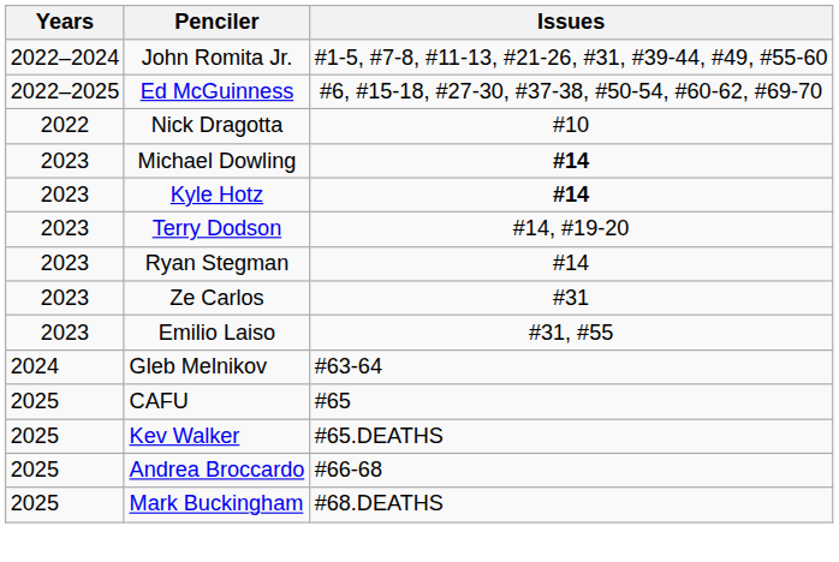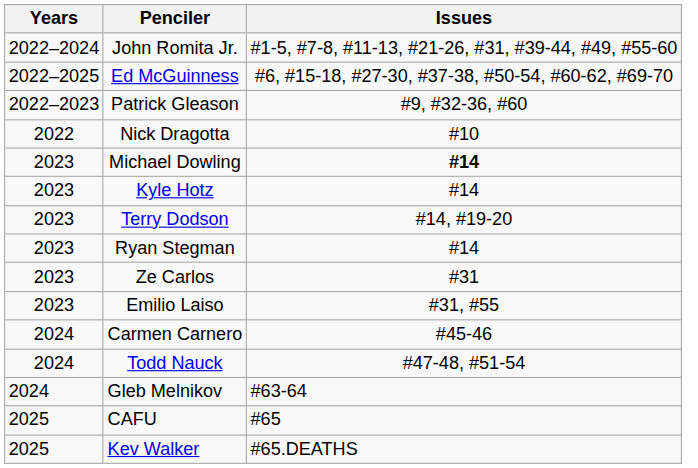 <table class="wikitable" style="vertical-align:text-top">
 <tr>
 <th>Years</th>
 <th>Penciler</th>
 <th>Issues</th>
 </tr>
 <tr>
 <td align="center">2022–2024</td>
 <td align="center">John Romita Jr.</td>
 <td align="center">#1-5, #7-8, #11-13, #21-26, #31, #39-44, #49, #55-60</td>
 </tr>
 <tr>
 <td align="center">2022–2025</td>
 <td align="center"><a href='#'>Ed McGuinness</a></td>
 <td align="center">#6, #15-18, #27-30, #37-38, #50-54, #60-62, #69-70</td>
 </tr>
 <tr>
+<td align="center">2022–2023</td>
+<td align="center">Patrick Gleason</td>
+<td align="center">#9, #32-36, #60</td>
+</tr>
+<tr>
 <td align="center">2022</td>
 <td align="center">Nick Dragotta</td>
 <td align="center">#10</td>
 </tr>
 <tr>
 <td align="center">2023</td>
 <td align="center">Michael Dowling</td>
 <td align="center"><strong>#14</strong></td>
 </tr>
 <tr>
 <td align="center">2023</td>
 <td align="center"><a href='#'>Kyle Hotz</a></td>
-<td align="center"><strong>#14</strong></td>
+<td align="center">#14</td>
 </tr>
 <tr>
 <td align="center">2023</td>
 <td align="center"><a href='#'>Terry Dodson</a></td>
 <td align="center">#14, #19-20</td>
 </tr>
 <tr>
 <td align="center">2023</td>
 <td align="center">Ryan Stegman</td>
 <td align="center">#14</td>
 </tr>
 <tr>
 <td align="center">2023</td>
 <td align="center">Ze Carlos</td>
 <td align="center">#31</td>
 </tr>
 <tr>
 <td align="center">2023</td>
 <td align="center">Emilio Laiso</td>
 <td align="center">#31, #55</td>
 </tr>
 <tr>
+<td align="center">2024</td>
+<td align="center">Carmen Carnero</td>
+<td align="center">#45-46</td>
+</tr>
+<tr>
+<td align="center">2024</td>
+<td align="center"><a href='#'>Todd Nauck</a></td>
+<td align="center">#47-48, #51-54</td>
+</tr>
+<tr>
 <td>2024</td>
 <td>Gleb Melnikov</td>
 <td>#63-64</td>
 </tr>
 <tr>
 <td>2025</td>
 <td>CAFU</td>
 <td>#65</td>
 </tr>
 <tr>
 <td>2025</td>
 <td><a href='#'>Kev Walker</a></td>
 <td>#65.DEATHS</td>
 </tr>
-<tr>
-<td>2025</td>
-<td><a href='#'>Andrea Broccardo</a></td>
-<td>#66-68</td>
-</tr>
-<tr>
-<td>2025</td>
-<td><a href='#'>Mark Buckingham</a></td>
-<td>#68.DEATHS</td>
-</tr>
 </table>
